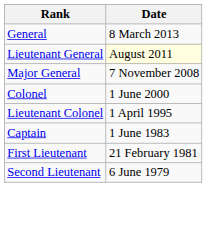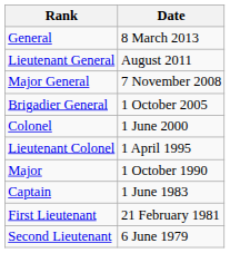 <table class="wikitable">
 <tr>
 <th>Rank</th>
 <th>Date</th>
 </tr>
 <tr>
 <td> <a href='#'>General</a></td>
 <td>8 March 2013</td>
 </tr>
 <tr>
 <td> <a href='#'>Lieutenant General</a></td>
-<td style="background: lightyellow;">August 2011</td>
+<td>August 2011</td>
 </tr>
 <tr>
 <td> <a href='#'>Major General</a></td>
 <td>7 November 2008</td>
+</tr>
+<tr>
+<td> <a href='#'>Brigadier General</a></td>
+<td>1 October 2005</td>
 </tr>
 <tr>
 <td> <a href='#'>Colonel</a></td>
 <td>1 June 2000</td>
 </tr>
 <tr>
 <td> <a href='#'>Lieutenant Colonel</a></td>
 <td>1 April 1995</td>
+</tr>
+<tr>
+<td> <a href='#'>Major</a></td>
+<td>1 October 1990</td>
 </tr>
 <tr>
 <td> <a href='#'>Captain</a></td>
 <td>1 June 1983</td>
 </tr>
 <tr>
 <td> <a href='#'>First Lieutenant</a></td>
 <td>21 February 1981</td>
 </tr>
 <tr>
 <td> <a href='#'>Second Lieutenant</a></td>
 <td>6 June 1979</td>
 </tr>
 </table>
